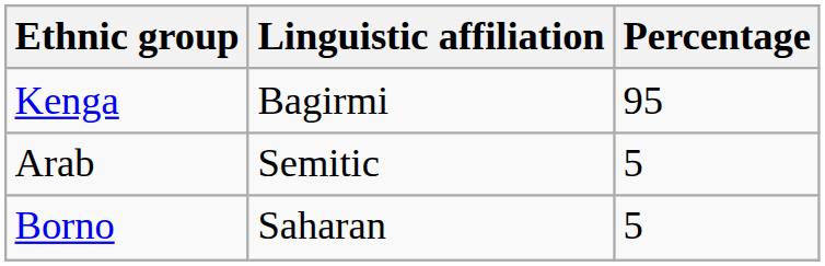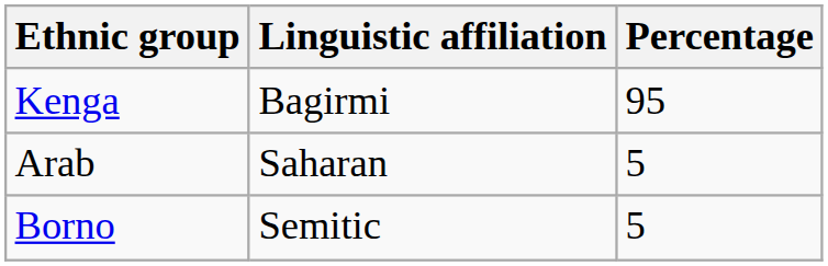 <table class="wikitable">
 <tr>
 <th>Ethnic group</th>
 <th>Linguistic affiliation</th>
 <th>Percentage</th>
 </tr>
 <tr>
 <td><a href='#'>Kenga</a></td>
 <td>Bagirmi</td>
 <td>95</td>
 </tr>
 <tr>
 <td>Arab</td>
-<td>Semitic</td>
+<td>Saharan</td>
 <td>5</td>
 </tr>
 <tr>
 <td><a href='#'>Borno</a></td>
-<td>Saharan</td>
+<td>Semitic</td>
 <td>5</td>
 </tr>
 </table>
